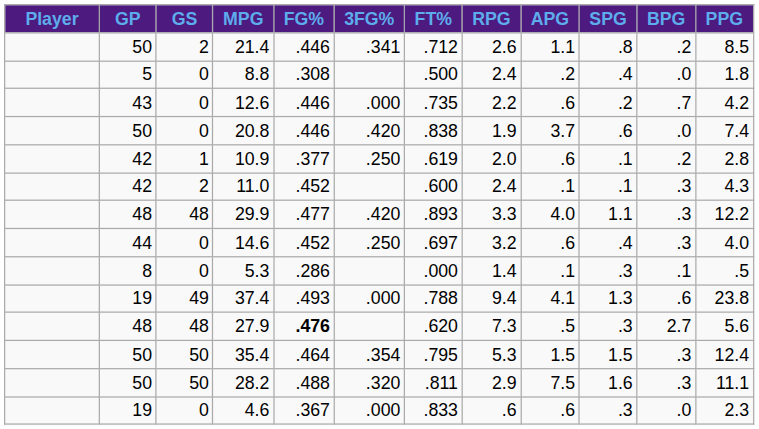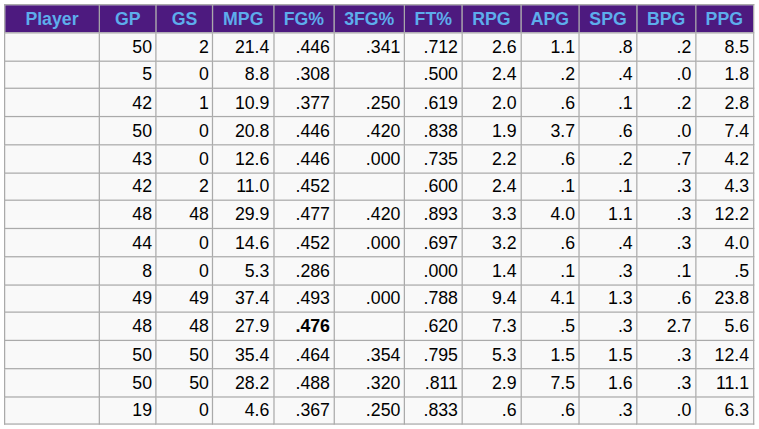 <table class="wikitable sortable" style="text-align:right; font-size: 90%">
 <tr>
 <th style="background:#4D1A7F; color:#5DADEC" width="10%">Player</th>
 <th style="background:#4D1A7F; color:#5DADEC" width="6%">GP</th>
 <th style="background:#4D1A7F; color:#5DADEC" width="6%">GS</th>
 <th style="background:#4D1A7F; color:#5DADEC" width="6%">MPG</th>
 <th style="background:#4D1A7F; color:#5DADEC" width="6%">FG%</th>
 <th style="background:#4D1A7F; color:#5DADEC" width="6%">3FG%</th>
 <th style="background:#4D1A7F; color:#5DADEC" width="6%">FT%</th>
 <th style="background:#4D1A7F; color:#5DADEC" width="6%">RPG</th>
 <th style="background:#4D1A7F; color:#5DADEC" width="6%">APG</th>
 <th style="background:#4D1A7F; color:#5DADEC" width="6%">SPG</th>
 <th style="background:#4D1A7F; color:#5DADEC" width="6%">BPG</th>
 <th style="background:#4D1A7F; color:#5DADEC" width="6%">PPG</th>
 </tr>
 <tr>
 <td style="text-align:left;"></td>
 <td>50</td>
 <td>2</td>
 <td>21.4</td>
 <td>.446</td>
 <td>.341</td>
 <td>.712</td>
 <td>2.6</td>
 <td>1.1</td>
 <td>.8</td>
 <td>.2</td>
 <td>8.5</td>
 </tr>
 <tr>
 <td style="text-align:left;"></td>
 <td>5</td>
 <td>0</td>
 <td>8.8</td>
 <td>.308</td>
 <td></td>
 <td>.500</td>
 <td>2.4</td>
 <td>.2</td>
 <td>.4</td>
 <td>.0</td>
 <td>1.8</td>
 </tr>
 <tr>
 <td style="text-align:left;"></td>
-<td>43</td>
-<td>0</td>
-<td>12.6</td>
-<td>.446</td>
-<td>.000</td>
-<td>.735</td>
-<td>2.2</td>
+<td>42</td>
+<td>1</td>
+<td>10.9</td>
+<td>.377</td>
+<td>.250</td>
+<td>.619</td>
+<td>2.0</td>
 <td>.6</td>
+<td>.1</td>
 <td>.2</td>
-<td>.7</td>
-<td>4.2</td>
+<td>2.8</td>
 </tr>
 <tr>
 <td style="text-align:left;"></td>
 <td>50</td>
 <td>0</td>
 <td>20.8</td>
 <td>.446</td>
 <td>.420</td>
 <td>.838</td>
 <td>1.9</td>
 <td>3.7</td>
 <td>.6</td>
 <td>.0</td>
 <td>7.4</td>
 </tr>
 <tr>
 <td style="text-align:left;"></td>
-<td>42</td>
-<td>1</td>
-<td>10.9</td>
-<td>.377</td>
-<td>.250</td>
-<td>.619</td>
-<td>2.0</td>
+<td>43</td>
+<td>0</td>
+<td>12.6</td>
+<td>.446</td>
+<td>.000</td>
+<td>.735</td>
+<td>2.2</td>
 <td>.6</td>
-<td>.1</td>
 <td>.2</td>
-<td>2.8</td>
+<td>.7</td>
+<td>4.2</td>
 </tr>
 <tr>
 <td style="text-align:left;"></td>
 <td>42</td>
 <td>2</td>
 <td>11.0</td>
 <td>.452</td>
 <td></td>
 <td>.600</td>
 <td>2.4</td>
 <td>.1</td>
 <td>.1</td>
 <td>.3</td>
 <td>4.3</td>
 </tr>
 <tr>
 <td style="text-align:left;"></td>
 <td>48</td>
 <td>48</td>
 <td>29.9</td>
 <td>.477</td>
 <td>.420</td>
 <td>.893</td>
 <td>3.3</td>
 <td>4.0</td>
 <td>1.1</td>
 <td>.3</td>
 <td>12.2</td>
 </tr>
 <tr>
 <td style="text-align:left;"></td>
 <td>44</td>
 <td>0</td>
 <td>14.6</td>
 <td>.452</td>
-<td>.250</td>
+<td>.000</td>
 <td>.697</td>
 <td>3.2</td>
 <td>.6</td>
 <td>.4</td>
 <td>.3</td>
 <td>4.0</td>
 </tr>
 <tr>
 <td style="text-align:left;"></td>
 <td>8</td>
 <td>0</td>
 <td>5.3</td>
 <td>.286</td>
 <td></td>
 <td>.000</td>
 <td>1.4</td>
 <td>.1</td>
 <td>.3</td>
 <td>.1</td>
 <td>.5</td>
 </tr>
 <tr>
 <td style="text-align:left;"></td>
-<td>19</td>
+<td>49</td>
 <td>49</td>
 <td>37.4</td>
 <td>.493</td>
 <td>.000</td>
 <td>.788</td>
 <td>9.4</td>
 <td>4.1</td>
 <td>1.3</td>
 <td>.6</td>
 <td>23.8</td>
 </tr>
 <tr>
 <td style="text-align:left;"></td>
 <td>48</td>
 <td>48</td>
 <td>27.9</td>
 <td><strong>.476</strong></td>
 <td></td>
 <td>.620</td>
 <td>7.3</td>
 <td>.5</td>
 <td>.3</td>
 <td>2.7</td>
 <td>5.6</td>
 </tr>
 <tr>
 <td style="text-align:left;"></td>
 <td>50</td>
 <td>50</td>
 <td>35.4</td>
 <td>.464</td>
 <td>.354</td>
 <td>.795</td>
 <td>5.3</td>
 <td>1.5</td>
 <td>1.5</td>
 <td>.3</td>
 <td>12.4</td>
 </tr>
 <tr>
 <td style="text-align:left;"></td>
 <td>50</td>
 <td>50</td>
 <td>28.2</td>
 <td>.488</td>
 <td>.320</td>
 <td>.811</td>
 <td>2.9</td>
 <td>7.5</td>
 <td>1.6</td>
 <td>.3</td>
 <td>11.1</td>
 </tr>
 <tr>
 <td style="text-align:left;"></td>
 <td>19</td>
 <td>0</td>
 <td>4.6</td>
 <td>.367</td>
-<td>.000</td>
+<td>.250</td>
 <td>.833</td>
 <td>.6</td>
 <td>.6</td>
 <td>.3</td>
 <td>.0</td>
-<td>2.3</td>
+<td>6.3</td>
 </tr>
 </table>
